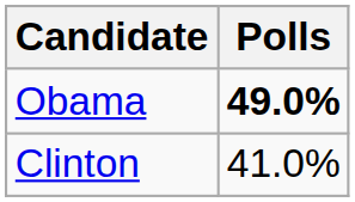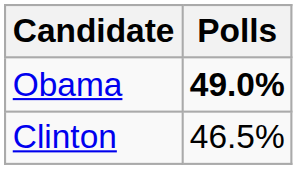 <table class="wikitable sortable floatright">
 <tr>
 <th>Candidate</th>
 <th>Polls</th>
 </tr>
 <tr>
 <td><a href='#'>Obama</a></td>
 <td><strong>49.0%</strong></td>
 </tr>
 <tr>
 <td><a href='#'>Clinton</a></td>
-<td>41.0%</td>
+<td>46.5%</td>
 </tr>
 </table>
